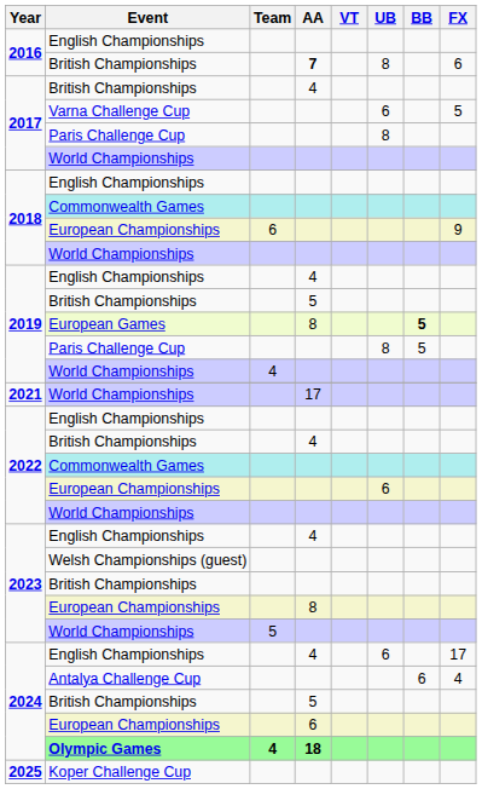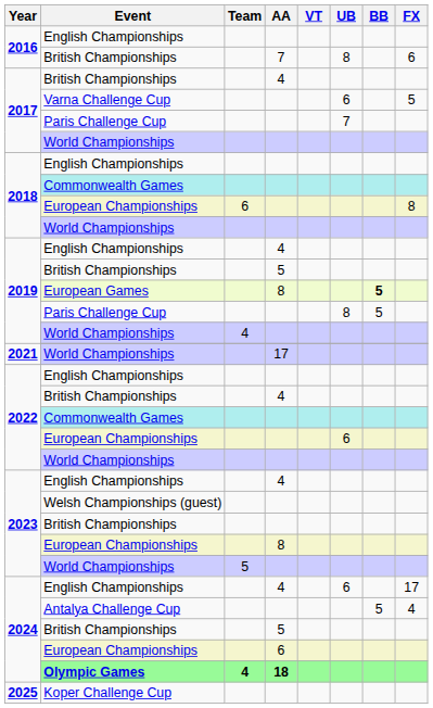 <table class="wikitable" style="text-align:center; font-size:95%;">
 <tr>
 <th align=center>Year</th>
 <th align=center>Event</th>
 <th style="width:30px;">Team</th>
 <th style="width:30px;">AA</th>
 <th style="width:30px;"><a href='#'>VT</a></th>
 <th style="width:30px;"><a href='#'>UB</a></th>
 <th style="width:30px;"><a href='#'>BB</a></th>
 <th style="width:30px;"><a href='#'>FX</a></th>
 </tr>
 <tr>
 <td rowspan="2"><strong><a href='#'>2016</a></strong></td>
 <td align=left>English Championships</td>
 <td></td>
 <td></td>
 <td></td>
 <td></td>
 <td></td>
 <td></td>
 </tr>
 <tr>
 <td align=left>British Championships</td>
 <td></td>
-<td><strong>7</strong></td>
+<td>7</td>
 <td></td>
 <td>8</td>
 <td></td>
 <td>6</td>
 </tr>
 <tr>
 <td rowspan="4"><strong><a href='#'>2017</a></strong></td>
 <td align=left>British Championships</td>
 <td></td>
 <td>4</td>
 <td></td>
 <td></td>
 <td></td>
 <td></td>
 </tr>
 <tr>
 <td align=left><a href='#'>Varna Challenge Cup</a></td>
 <td></td>
 <td></td>
 <td></td>
 <td>6</td>
 <td></td>
 <td>5</td>
 </tr>
 <tr>
 <td align=left><a href='#'>Paris Challenge Cup</a></td>
 <td></td>
 <td></td>
 <td></td>
-<td>8</td>
+<td>7</td>
 <td></td>
 <td></td>
 </tr>
 <tr bgcolor=#CCCCFF>
 <td align=left><a href='#'>World Championships</a></td>
 <td></td>
 <td></td>
 <td></td>
 <td></td>
 <td></td>
 <td></td>
 </tr>
 <tr>
 <td rowspan="4"><strong><a href='#'>2018</a></strong></td>
 <td align=left>English Championships</td>
 <td></td>
 <td></td>
 <td></td>
 <td></td>
 <td></td>
 <td></td>
 </tr>
 <tr bgcolor="#afeeee">
 <td align=left><a href='#'>Commonwealth Games</a></td>
 <td></td>
 <td></td>
 <td></td>
 <td></td>
 <td></td>
 <td></td>
 </tr>
 <tr bgcolor=#F5F6CE>
 <td align=left><a href='#'>European Championships</a></td>
 <td>6</td>
 <td></td>
 <td></td>
 <td></td>
 <td></td>
-<td>9</td>
+<td>8</td>
 </tr>
 <tr bgcolor=#CCCCFF>
 <td align=left><a href='#'>World Championships</a></td>
 <td></td>
 <td></td>
 <td></td>
 <td></td>
 <td></td>
 <td></td>
 </tr>
 <tr>
 <td rowspan="5"><strong><a href='#'>2019</a></strong></td>
 <td align=left>English Championships</td>
 <td></td>
 <td>4</td>
 <td></td>
 <td></td>
 <td></td>
 <td></td>
 </tr>
 <tr>
 <td align=left>British Championships</td>
 <td></td>
 <td>5</td>
 <td></td>
 <td></td>
 <td></td>
 <td></td>
 </tr>
 <tr bgcolor=#f0fccf>
 <td align=left><a href='#'>European Games</a></td>
 <td></td>
 <td>8</td>
 <td></td>
 <td></td>
 <td><strong>5</strong></td>
 <td></td>
 </tr>
 <tr>
 <td align=left><a href='#'>Paris Challenge Cup</a></td>
 <td></td>
 <td></td>
 <td></td>
 <td>8</td>
 <td>5</td>
 <td></td>
 </tr>
 <tr bgcolor=#CCCCFF>
 <td align=left><a href='#'>World Championships</a></td>
 <td>4</td>
 <td></td>
 <td></td>
 <td></td>
 <td></td>
 <td></td>
 </tr>
 <tr>
 <td rowspan="2"><strong><a href='#'>2021</a></strong></td>
 </tr>
 <tr bgcolor=#CCCCFF>
 <td align=left><a href='#'>World Championships</a></td>
 <td></td>
 <td>17</td>
 <td></td>
 <td></td>
 <td></td>
 <td></td>
 </tr>
 <tr>
 <td rowspan="5"><strong><a href='#'>2022</a></strong></td>
 <td align=left>English Championships</td>
 <td></td>
 <td></td>
 <td></td>
 <td></td>
 <td></td>
 <td></td>
 </tr>
 <tr>
 <td align=left>British Championships</td>
 <td></td>
 <td>4</td>
 <td></td>
 <td></td>
 <td></td>
 <td></td>
 </tr>
 <tr bgcolor="#afeeee">
 <td align=left><a href='#'>Commonwealth Games</a></td>
 <td></td>
 <td></td>
 <td></td>
 <td></td>
 <td></td>
 <td></td>
 </tr>
 <tr bgcolor=#F5F6CE>
 <td align=left><a href='#'>European Championships</a></td>
 <td></td>
 <td></td>
 <td></td>
 <td>6</td>
 <td></td>
 <td></td>
 </tr>
 <tr bgcolor=#CCCCFF>
 <td align=left><a href='#'>World Championships</a></td>
 <td></td>
 <td></td>
 <td></td>
 <td></td>
 <td></td>
 <td></td>
 </tr>
 <tr>
 <td rowspan="5"><strong><a href='#'>2023</a></strong></td>
 <td align=left>English Championships</td>
 <td></td>
 <td>4</td>
 <td></td>
 <td></td>
 <td></td>
 <td></td>
 </tr>
 <tr>
 <td align=left>Welsh Championships (guest)</td>
 <td></td>
 <td></td>
 <td></td>
 <td></td>
 <td></td>
 <td></td>
 </tr>
 <tr>
 <td align=left>British Championships</td>
 <td></td>
 <td></td>
 <td></td>
 <td></td>
 <td></td>
 <td></td>
 </tr>
 <tr bgcolor=#F5F6CE>
 <td align=left><a href='#'>European Championships</a></td>
 <td></td>
 <td>8</td>
 <td></td>
 <td></td>
 <td></td>
 <td></td>
 </tr>
 <tr bgcolor=#CCCCFF>
 <td align=left><a href='#'>World Championships</a></td>
 <td>5</td>
 <td></td>
 <td></td>
 <td></td>
 <td></td>
 <td></td>
 </tr>
 <tr>
 <td rowspan="5"><strong><a href='#'>2024</a></strong></td>
 <td align=left>English Championships</td>
 <td></td>
 <td>4</td>
 <td></td>
 <td>6</td>
 <td></td>
 <td>17</td>
 </tr>
 <tr>
 <td align=left><a href='#'>Antalya Challenge Cup</a></td>
 <td></td>
 <td></td>
 <td></td>
 <td></td>
-<td>6</td>
+<td>5</td>
 <td>4</td>
 </tr>
 <tr>
 <td align=left>British Championships</td>
 <td></td>
 <td>5</td>
 <td></td>
 <td></td>
 <td></td>
 <td></td>
 </tr>
 <tr bgcolor=#F5F6CE>
 <td align=left><a href='#'>European Championships</a></td>
 <td></td>
 <td>6</td>
 <td></td>
 <td></td>
 <td></td>
 <td></td>
 </tr>
 <tr bgcolor=98FB98>
 <td align=left><strong><a href='#'>Olympic Games</a></strong></td>
 <td><strong>4</strong></td>
 <td><strong>18</strong></td>
 <td></td>
 <td></td>
 <td></td>
 <td></td>
 </tr>
 <tr>
 <td><a href='#'><strong>2025</strong></a></td>
 <td align="left"><a href='#'>Koper Challenge Cup</a></td>
 <td></td>
 <td></td>
 <td></td>
 <td></td>
 <td></td>
 <td></td>
 </tr>
 </table>
